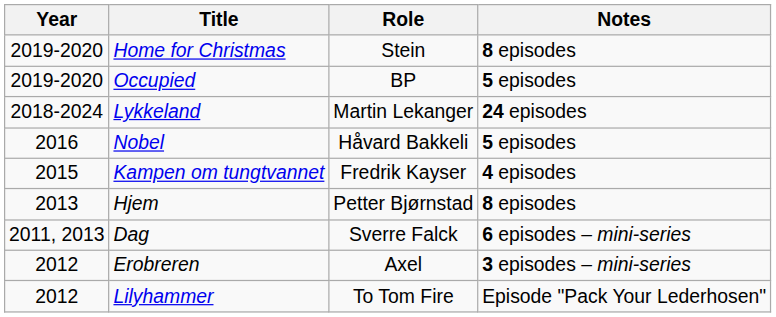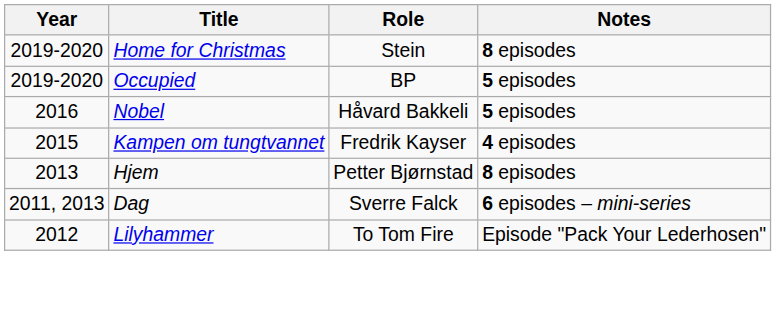 <table class="wikitable">
 <tr>
 <th>Year</th>
 <th>Title</th>
 <th>Role</th>
 <th>Notes</th>
 </tr>
 <tr>
 <td rowspan="1" align="center">2019-2020</td>
 <td><em><a href='#'>Home for Christmas</a></em></td>
 <td rowspan="1" align="center">Stein</td>
 <td><strong>8</strong> episodes</td>
 </tr>
 <tr>
 <td rowspan="1" align="center">2019-2020</td>
 <td><em><a href='#'>Occupied</a></em></td>
 <td rowspan="1" align="center">BP</td>
 <td><strong>5</strong> episodes</td>
-</tr>
-<tr>
-<td rowspan="1" align="center">2018-2024</td>
-<td><em><a href='#'>Lykkeland</a></em></td>
-<td rowspan="1" align="center">Martin Lekanger</td>
-<td><strong>24</strong> episodes</td>
 </tr>
 <tr>
 <td rowspan="1" align="center">2016</td>
 <td><em><a href='#'>Nobel</a></em></td>
 <td rowspan="1" align="center">Håvard Bakkeli</td>
 <td><strong>5</strong> episodes</td>
 </tr>
 <tr>
 <td rowspan="1" align="center">2015</td>
 <td><em><a href='#'>Kampen om tungtvannet</a></em></td>
 <td rowspan="1" align="center">Fredrik Kayser</td>
 <td><strong>4</strong> episodes</td>
 </tr>
 <tr>
 <td rowspan="1" align="center">2013</td>
 <td><em>Hjem</em></td>
 <td rowspan="1" align="center">Petter Bjørnstad</td>
 <td><strong>8</strong> episodes</td>
 </tr>
 <tr>
 <td rowspan="1" align="center">2011, 2013</td>
 <td><em>Dag</em></td>
 <td rowspan="1" align="center">Sverre Falck</td>
 <td><strong>6</strong> episodes – <em>mini-series</em></td>
 </tr>
 <tr>
 <td rowspan="1" align="center">2012</td>
-<td><em>Erobreren</em></td>
-<td rowspan="1" align="center">Axel</td>
-<td><strong>3</strong> episodes – <em>mini-series</em></td>
-</tr>
-<tr>
-<td rowspan="1" align="center">2012</td>
 <td><em><a href='#'>Lilyhammer</a></em></td>
 <td rowspan="1" align="center">To Tom Fire</td>
 <td>Episode "Pack Your Lederhosen"</td>
 </tr>
 </table>
